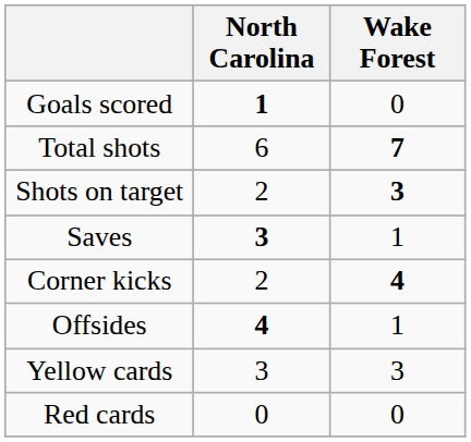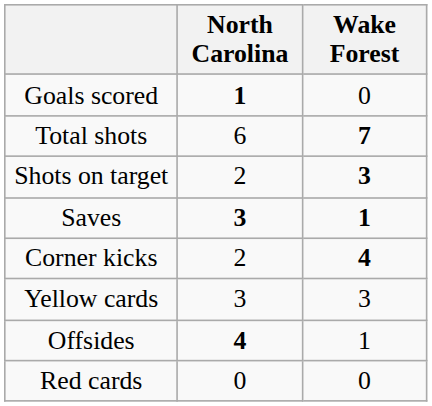 <table class="wikitable plainrowheaders" style="text-align: center">
 <tr>
 <th scope="col" style="width:100px"></th>
 <th scope="col" style="width:70px">North<br>Carolina</th>
 <th scope="col" style="width:70px">Wake<br>Forest</th>
 </tr>
 <tr>
 <td scope=row>Goals scored</td>
 <td><strong>1</strong></td>
 <td>0</td>
 </tr>
 <tr>
 <td scope=row>Total shots</td>
 <td>6</td>
 <td><strong>7</strong></td>
 </tr>
 <tr>
 <td scope=row>Shots on target</td>
 <td>2</td>
 <td><strong>3</strong></td>
 </tr>
 <tr>
 <td scope=row>Saves</td>
 <td><strong>3</strong></td>
-<td>1</td>
+<td><strong>1</strong></td>
 </tr>
 <tr>
 <td scope=row>Corner kicks</td>
 <td>2</td>
 <td><strong>4</strong></td>
 </tr>
 <tr>
+<td scope=row>Yellow cards</td>
+<td>3</td>
+<td>3</td>
+</tr>
+<tr>
 <td scope=row>Offsides</td>
 <td><strong>4</strong></td>
 <td>1</td>
-</tr>
-<tr>
-<td scope=row>Yellow cards</td>
-<td>3</td>
-<td>3</td>
 </tr>
 <tr>
 <td scope=row>Red cards</td>
 <td>0</td>
 <td>0</td>
 </tr>
 </table>
